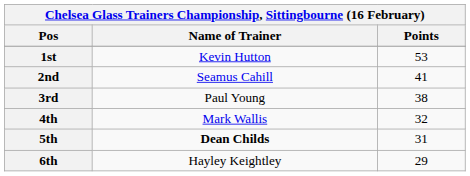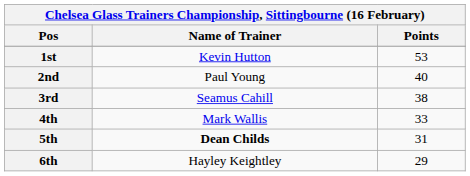 <table class="wikitable">
 <tr>
 <th colspan="3"><a href='#'>Chelsea Glass Trainers Championship</a>, <a href='#'>Sittingbourne</a> (16 February)</th>
 </tr>
 <tr>
 <th width=100>Pos</th>
 <th width=340>Name of Trainer</th>
 <th width=100>Points</th>
 </tr>
 <tr>
 </tr>
 <tr align=center>
 <th>1st</th>
 <td><a href='#'>Kevin Hutton</a></td>
 <td align-center>53</td>
 </tr>
 <tr align=center>
 <th>2nd</th>
-<td><a href='#'>Seamus Cahill</a></td>
-<td align-center>41</td>
+<td>Paul Young</td>
+<td align-center>40</td>
 </tr>
 <tr align=center>
 <th>3rd</th>
-<td>Paul Young</td>
+<td><a href='#'>Seamus Cahill</a></td>
 <td align-center>38</td>
 </tr>
 <tr align=center>
 <th>4th</th>
 <td><a href='#'>Mark Wallis</a></td>
-<td align-center>32</td>
+<td align-center>33</td>
 </tr>
 <tr align=center>
 <th>5th</th>
 <td><strong>Dean Childs</strong></td>
 <td align-center>31</td>
 </tr>
 <tr align=center>
 <th>6th</th>
 <td>Hayley Keightley</td>
 <td align-center>29</td>
 </tr>
 </table>
